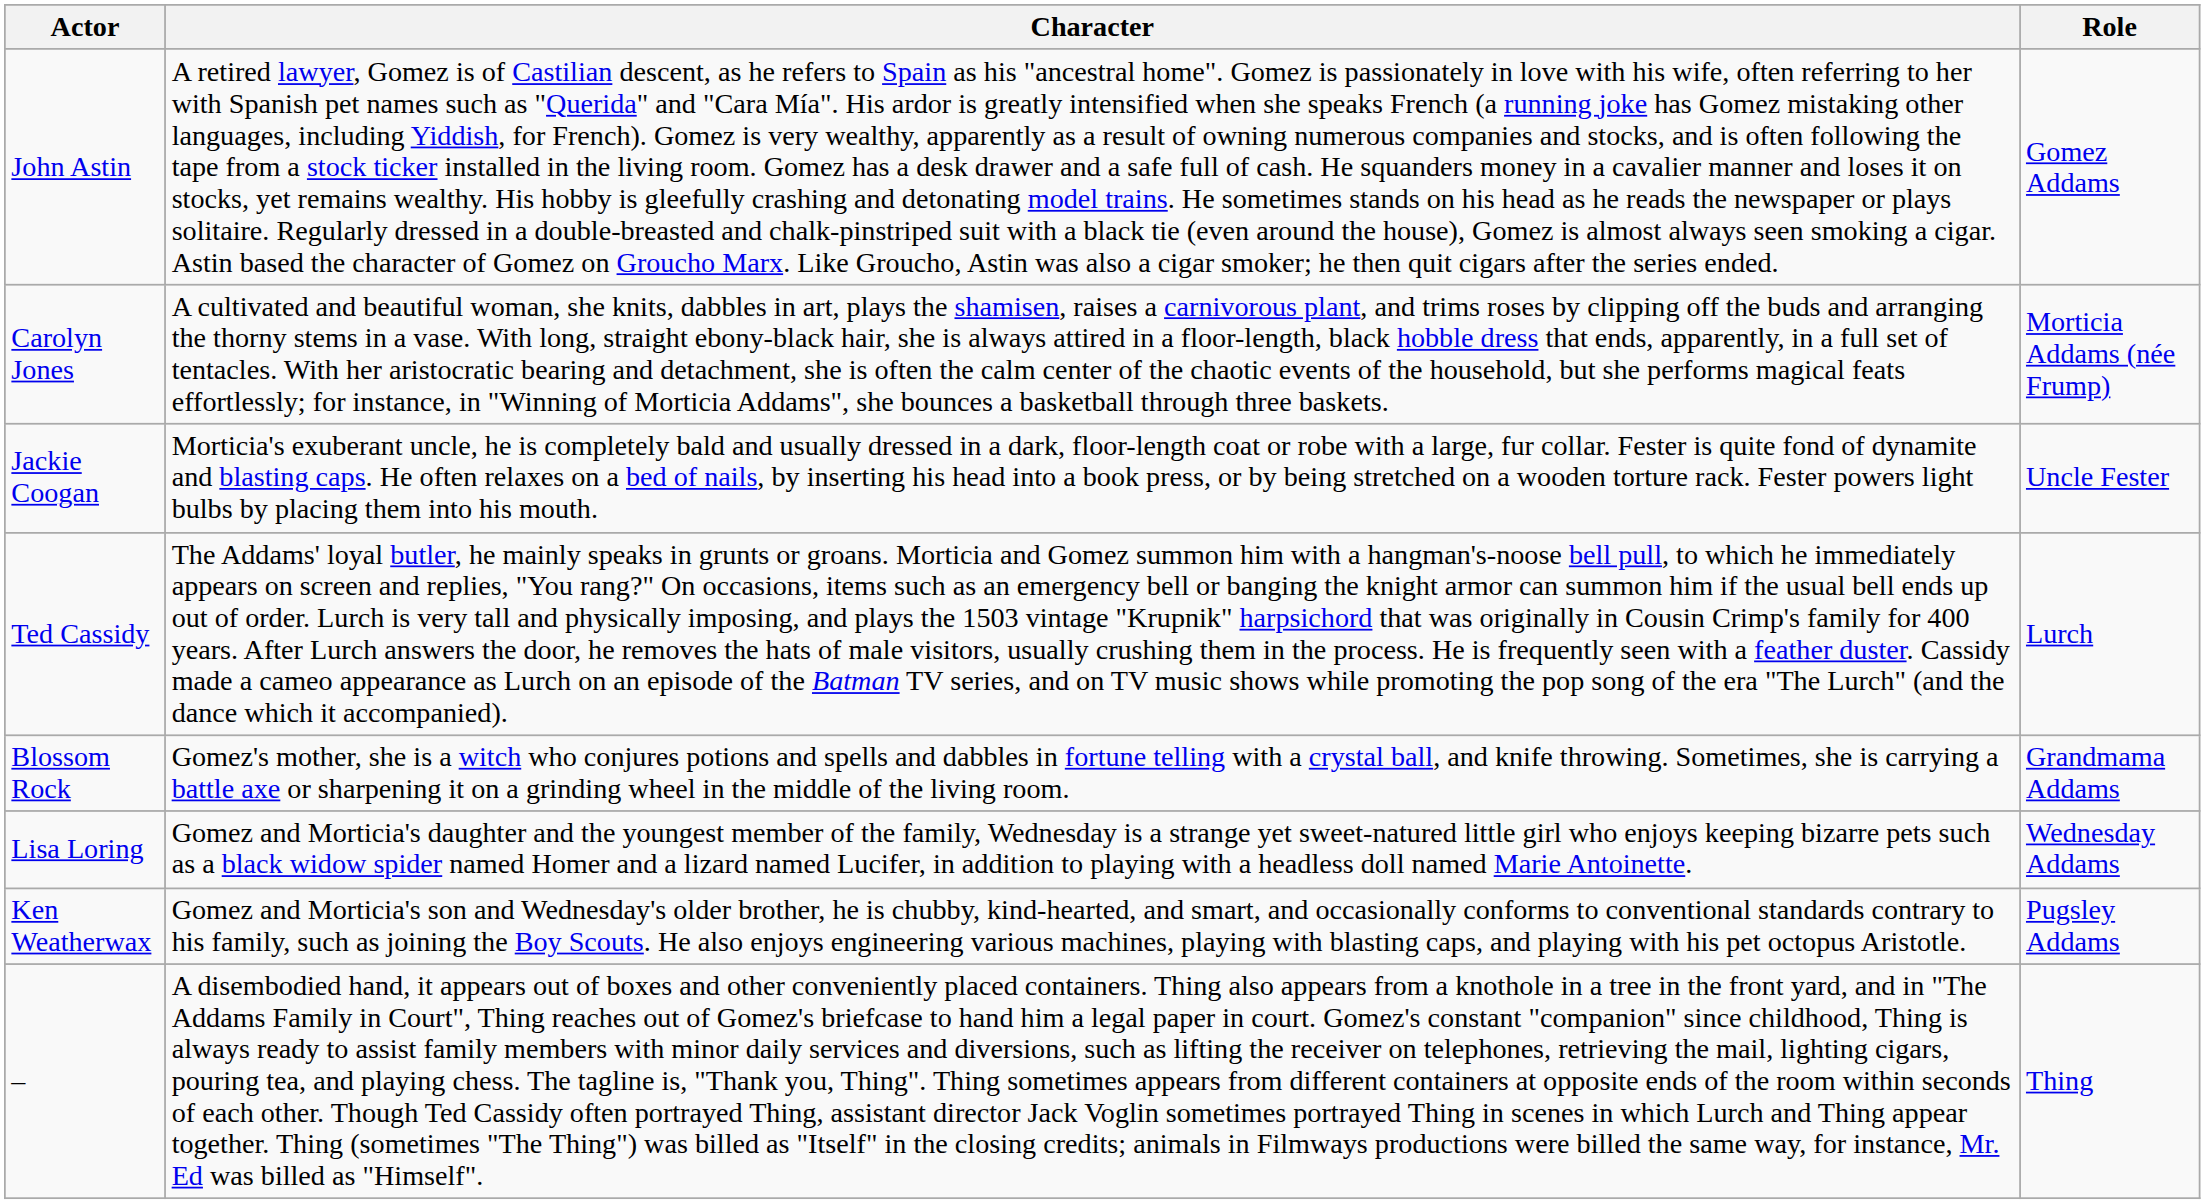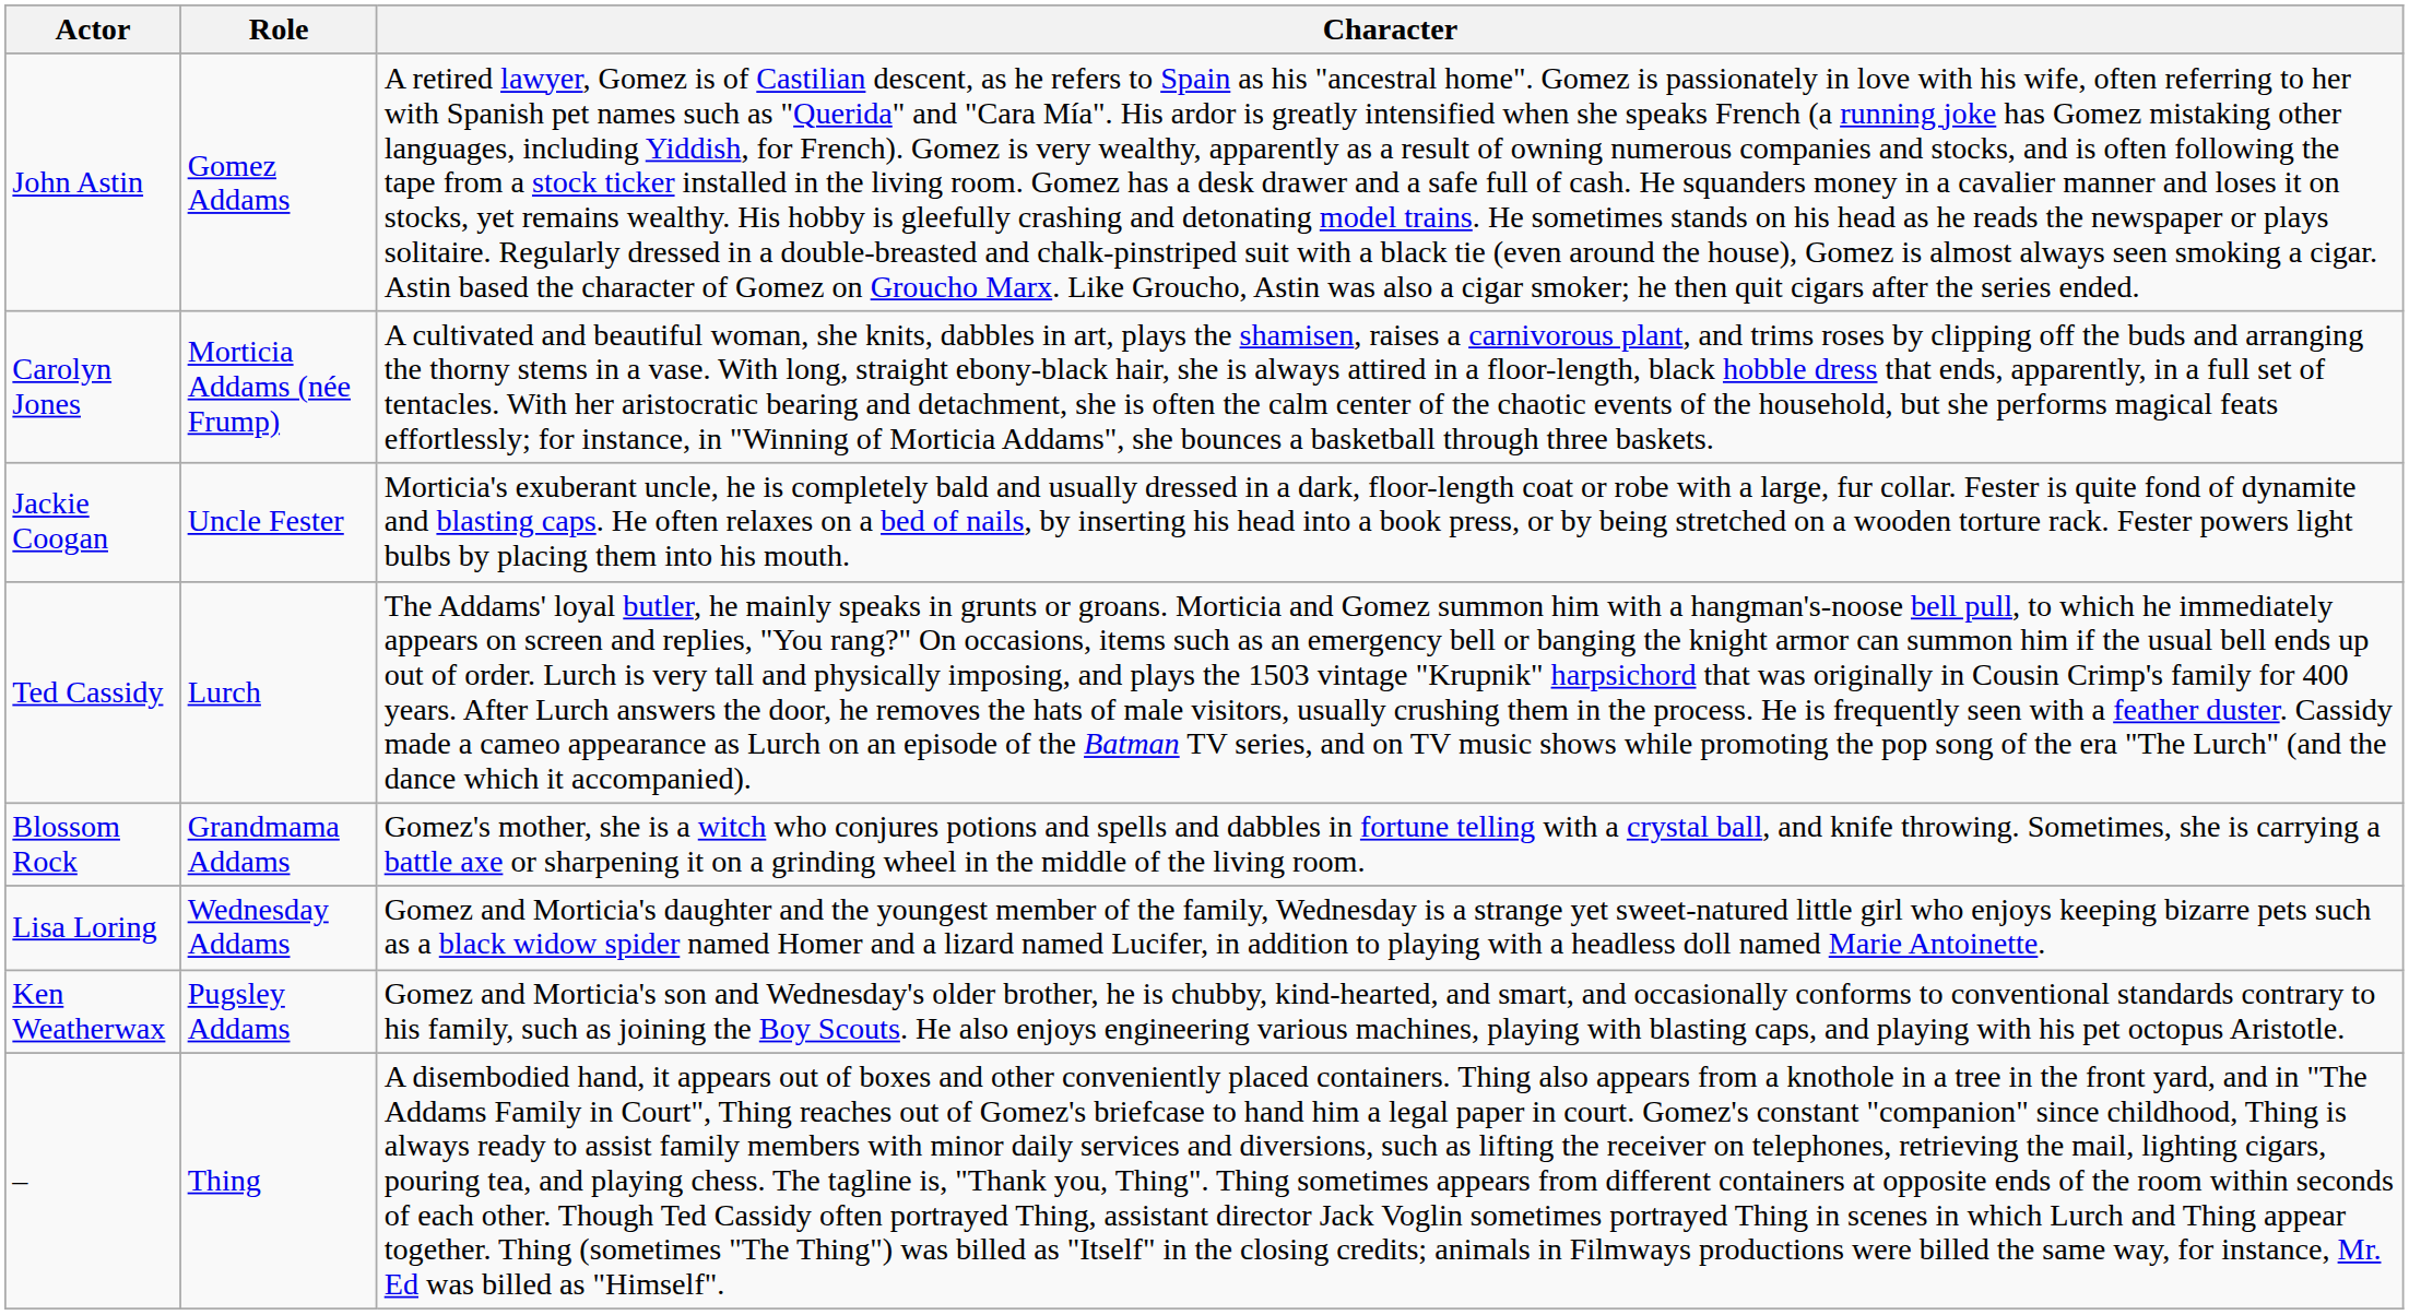 <table class="wikitable">
 <tr>
 <th>Actor</th>
+<th>Role</th>
 <th>Character</th>
-<th>Role</th>
 </tr>
 <tr>
 <td><a href='#'>John Astin</a></td>
+<td><a href='#'>Gomez Addams</a></td>
 <td>A retired <a href='#'>lawyer</a>, Gomez is of <a href='#'>Castilian</a> descent, as he refers to <a href='#'>Spain</a> as his "ancestral home". Gomez is passionately in love with his wife, often referring to her with Spanish pet names such as "<a href='#'>Querida</a>" and "Cara Mía". His ardor is greatly intensified when she speaks French (a <a href='#'>running joke</a> has Gomez mistaking other languages, including <a href='#'>Yiddish</a>, for French). Gomez is very wealthy, apparently as a result of owning numerous companies and stocks, and is often following the tape from a <a href='#'>stock ticker</a> installed in the living room. Gomez has a desk drawer and a safe full of cash. He squanders money in a cavalier manner and loses it on stocks, yet remains wealthy. His hobby is gleefully crashing and detonating <a href='#'>model trains</a>. He sometimes stands on his head as he reads the newspaper or plays solitaire. Regularly dressed in a double-breasted and chalk-pinstriped suit with a black tie (even around the house), Gomez is almost always seen smoking a cigar. Astin based the character of Gomez on <a href='#'>Groucho Marx</a>. Like Groucho, Astin was also a cigar smoker; he then quit cigars after the series ended.</td>
-<td><a href='#'>Gomez Addams</a></td>
 </tr>
 <tr>
 <td><a href='#'>Carolyn Jones</a></td>
+<td><a href='#'>Morticia Addams (née Frump)</a></td>
 <td>A cultivated and beautiful woman, she knits, dabbles in art, plays the <a href='#'>shamisen</a>, raises a <a href='#'>carnivorous plant</a>, and trims roses by clipping off the buds and arranging the thorny stems in a vase. With long, straight ebony-black hair, she is always attired in a floor-length, black <a href='#'>hobble dress</a> that ends, apparently, in a full set of tentacles. With her aristocratic bearing and detachment, she is often the calm center of the chaotic events of the household, but she performs magical feats effortlessly; for instance, in "Winning of Morticia Addams", she bounces a basketball through three baskets.</td>
-<td><a href='#'>Morticia Addams (née Frump)</a></td>
 </tr>
 <tr>
 <td><a href='#'>Jackie Coogan</a></td>
+<td><a href='#'>Uncle Fester</a></td>
 <td>Morticia's exuberant uncle, he is completely bald and usually dressed in a dark, floor-length coat or robe with a large, fur collar. Fester is quite fond of dynamite and <a href='#'>blasting caps</a>. He often relaxes on a <a href='#'>bed of nails</a>, by inserting his head into a book press, or by being stretched on a wooden torture rack. Fester powers light bulbs by placing them into his mouth.</td>
-<td><a href='#'>Uncle Fester</a></td>
 </tr>
 <tr>
 <td><a href='#'>Ted Cassidy</a></td>
+<td><a href='#'>Lurch</a></td>
 <td>The Addams' loyal <a href='#'>butler</a>, he mainly speaks in grunts or groans. Morticia and Gomez summon him with a hangman's-noose <a href='#'>bell pull</a>, to which he immediately appears on screen and replies, "You rang?" On occasions, items such as an emergency bell or banging the knight armor can summon him if the usual bell ends up out of order. Lurch is very tall and physically imposing, and plays the 1503 vintage "Krupnik" <a href='#'>harpsichord</a> that was originally in Cousin Crimp's family for 400 years. After Lurch answers the door, he removes the hats of male visitors, usually crushing them in the process. He is frequently seen with a <a href='#'>feather duster</a>. Cassidy made a cameo appearance as Lurch on an episode of the <em><a href='#'>Batman</a></em> TV series, and on TV music shows while promoting the pop song of the era "The Lurch" (and the dance which it accompanied).</td>
-<td><a href='#'>Lurch</a></td>
 </tr>
 <tr>
 <td><a href='#'>Blossom Rock</a></td>
+<td><a href='#'>Grandmama Addams</a></td>
 <td>Gomez's mother, she is a <a href='#'>witch</a> who conjures potions and spells and dabbles in <a href='#'>fortune telling</a> with a <a href='#'>crystal ball</a>, and knife throwing. Sometimes, she is carrying a <a href='#'>battle axe</a> or sharpening it on a grinding wheel in the middle of the living room.</td>
-<td><a href='#'>Grandmama Addams</a></td>
 </tr>
 <tr>
 <td><a href='#'>Lisa Loring</a></td>
+<td><a href='#'>Wednesday Addams</a></td>
 <td>Gomez and Morticia's daughter and the youngest member of the family, Wednesday is a strange yet sweet-natured little girl who enjoys keeping bizarre pets such as a <a href='#'>black widow spider</a> named Homer and a lizard named Lucifer, in addition to playing with a headless doll named <a href='#'>Marie Antoinette</a>.</td>
-<td><a href='#'>Wednesday Addams</a></td>
 </tr>
 <tr>
 <td><a href='#'>Ken Weatherwax</a></td>
+<td><a href='#'>Pugsley Addams</a></td>
 <td>Gomez and Morticia's son and Wednesday's older brother, he is chubby, kind-hearted, and smart, and occasionally conforms to conventional standards contrary to his family, such as joining the <a href='#'>Boy Scouts</a>. He also enjoys engineering various machines, playing with blasting caps, and playing with his pet octopus Aristotle.</td>
-<td><a href='#'>Pugsley Addams</a></td>
 </tr>
 <tr>
 <td>–</td>
+<td><a href='#'>Thing</a></td>
 <td>A disembodied hand, it appears out of boxes and other conveniently placed containers. Thing also appears from a knothole in a tree in the front yard, and in "The Addams Family in Court", Thing reaches out of Gomez's briefcase to hand him a legal paper in court. Gomez's constant "companion" since childhood, Thing is always ready to assist family members with minor daily services and diversions, such as lifting the receiver on telephones, retrieving the mail, lighting cigars, pouring tea, and playing chess. The tagline is, "Thank you, Thing". Thing sometimes appears from different containers at opposite ends of the room within seconds of each other. Though Ted Cassidy often portrayed Thing, assistant director Jack Voglin sometimes portrayed Thing in scenes in which Lurch and Thing appear together. Thing (sometimes "The Thing") was billed as "Itself" in the closing credits; animals in Filmways productions were billed the same way, for instance, <a href='#'>Mr. Ed</a> was billed as "Himself".</td>
-<td><a href='#'>Thing</a></td>
 </tr>
 </table>
